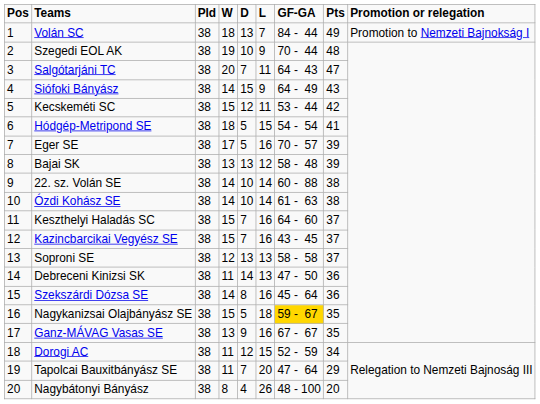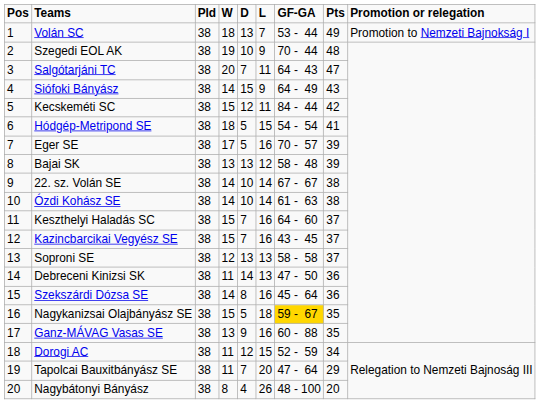 <table class="wikitable">
 <tr>
 <td><strong>Pos</strong></td>
 <td><strong>Teams</strong></td>
 <td><strong>Pld</strong></td>
 <td><strong>W</strong></td>
 <td><strong>D</strong></td>
 <td><strong>L</strong></td>
 <td><strong>GF-GA</strong></td>
 <td><strong>Pts</strong></td>
 <td><strong>Promotion or relegation</strong></td>
 </tr>
 <tr>
 <td>1</td>
 <td><a href='#'>Volán SC</a></td>
 <td>38</td>
 <td>18</td>
 <td>13</td>
 <td>7</td>
-<td>84 -  44</td>
+<td>53 -  44</td>
 <td>49</td>
 <td>Promotion to <a href='#'>Nemzeti Bajnokság I</a></td>
 </tr>
 <tr>
 <td>2</td>
 <td>Szegedi EOL AK</td>
 <td>38</td>
 <td>19</td>
 <td>10</td>
 <td>9</td>
 <td>70 -  44</td>
 <td>48</td>
 <td rowspan="16"></td>
 </tr>
 <tr>
 <td>3</td>
 <td><a href='#'>Salgótarjáni TC</a></td>
 <td>38</td>
 <td>20</td>
 <td>7</td>
 <td>11</td>
 <td>64 -  43</td>
 <td>47</td>
 </tr>
 <tr>
 <td>4</td>
 <td><a href='#'>Siófoki Bányász</a></td>
 <td>38</td>
 <td>14</td>
 <td>15</td>
 <td>9</td>
 <td>64 -  49</td>
 <td>43</td>
 </tr>
 <tr>
 <td>5</td>
 <td>Kecskeméti SC</td>
 <td>38</td>
 <td>15</td>
 <td>12</td>
 <td>11</td>
-<td>53 -  44</td>
+<td>84 -  44</td>
 <td>42</td>
 </tr>
 <tr>
 <td>6</td>
 <td><a href='#'>Hódgép-Metripond SE</a></td>
 <td>38</td>
 <td>18</td>
 <td>5</td>
 <td>15</td>
 <td>54 -  54</td>
 <td>41</td>
 </tr>
 <tr>
 <td>7</td>
 <td>Eger SE</td>
 <td>38</td>
 <td>17</td>
 <td>5</td>
 <td>16</td>
 <td>70 -  57</td>
 <td>39</td>
 </tr>
 <tr>
 <td>8</td>
 <td>Bajai SK</td>
 <td>38</td>
 <td>13</td>
 <td>13</td>
 <td>12</td>
 <td>58 -  48</td>
 <td>39</td>
 </tr>
 <tr>
 <td>9</td>
 <td>22. sz. Volán SE</td>
 <td>38</td>
 <td>14</td>
 <td>10</td>
 <td>14</td>
-<td>60 -  88</td>
+<td>67 -  67</td>
 <td>38</td>
 </tr>
 <tr>
 <td>10</td>
 <td><a href='#'>Ózdi Kohász SE</a></td>
 <td>38</td>
 <td>14</td>
 <td>10</td>
 <td>14</td>
 <td>61 -  63</td>
 <td>38</td>
 </tr>
 <tr>
 <td>11</td>
 <td>Keszthelyi Haladás SC</td>
 <td>38</td>
 <td>15</td>
 <td>7</td>
 <td>16</td>
 <td>64 -  60</td>
 <td>37</td>
 </tr>
 <tr>
 <td>12</td>
 <td><a href='#'>Kazincbarcikai Vegyész SE</a></td>
 <td>38</td>
 <td>15</td>
 <td>7</td>
 <td>16</td>
 <td>43 -  45</td>
 <td>37</td>
 </tr>
 <tr>
 <td>13</td>
 <td>Soproni SE</td>
 <td>38</td>
 <td>12</td>
 <td>13</td>
 <td>13</td>
 <td>58 -  58</td>
 <td>37</td>
 </tr>
 <tr>
 <td>14</td>
 <td>Debreceni Kinizsi SK</td>
 <td>38</td>
 <td>11</td>
 <td>14</td>
 <td>13</td>
 <td>47 -  50</td>
 <td>36</td>
 </tr>
 <tr>
 <td>15</td>
 <td><a href='#'>Szekszárdi Dózsa SE</a></td>
 <td>38</td>
 <td>14</td>
 <td>8</td>
 <td>16</td>
 <td>45 -  64</td>
 <td>36</td>
 </tr>
 <tr>
 <td>16</td>
 <td>Nagykanizsai Olajbányász SE</td>
 <td>38</td>
 <td>15</td>
 <td>5</td>
 <td>18</td>
 <td style="background: gold;">59 -  67</td>
 <td>35</td>
 </tr>
 <tr>
 <td>17</td>
 <td><a href='#'>Ganz-MÁVAG Vasas SE</a></td>
 <td>38</td>
 <td>13</td>
 <td>9</td>
 <td>16</td>
-<td>67 -  67</td>
+<td>60 -  88</td>
 <td>35</td>
 </tr>
 <tr>
 <td>18</td>
 <td><a href='#'>Dorogi AC</a></td>
 <td>38</td>
 <td>11</td>
 <td>12</td>
 <td>15</td>
 <td>52 -  59</td>
 <td>34</td>
 <td rowspan="3">Relegation to Nemzeti Bajnoság III</td>
 </tr>
 <tr>
 <td>19</td>
 <td>Tapolcai Bauxitbányász SE</td>
 <td>38</td>
 <td>11</td>
 <td>7</td>
 <td>20</td>
 <td>47 -  64</td>
 <td>29</td>
 </tr>
 <tr>
 <td>20</td>
 <td>Nagybátonyi Bányász</td>
 <td>38</td>
 <td>8</td>
 <td>4</td>
 <td>26</td>
 <td>48 - 100</td>
 <td>20</td>
 </tr>
 </table>
